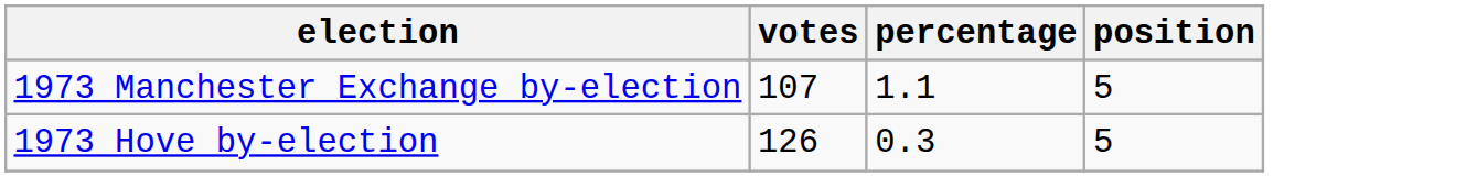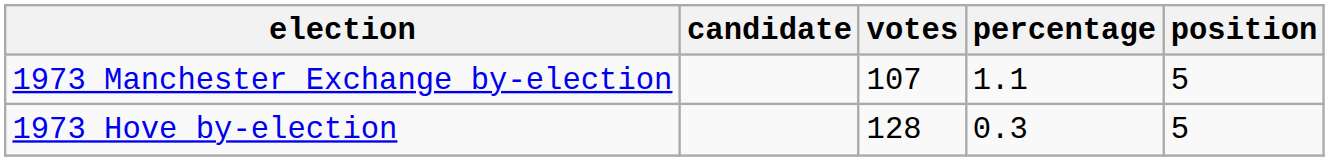 <table class="wikitable sortable">
 <tr>
 <th>election</th>
+<th>candidate</th>
 <th>votes</th>
 <th>percentage</th>
 <th>position</th>
 </tr>
 <tr>
 <td><a href='#'>1973 Manchester Exchange by-election</a></td>
+<td></td>
 <td>107</td>
 <td>1.1</td>
 <td>5</td>
 </tr>
 <tr>
 <td><a href='#'>1973 Hove by-election</a></td>
-<td>126</td>
+<td></td>
+<td>128</td>
 <td>0.3</td>
 <td>5</td>
 </tr>
 </table>
